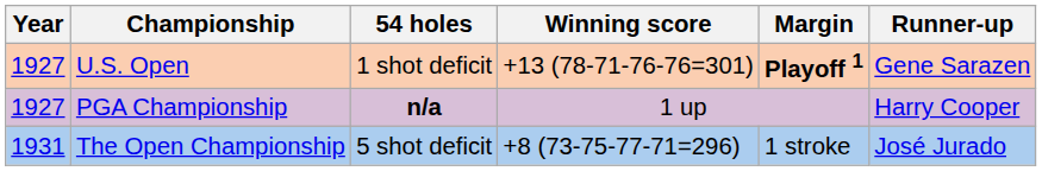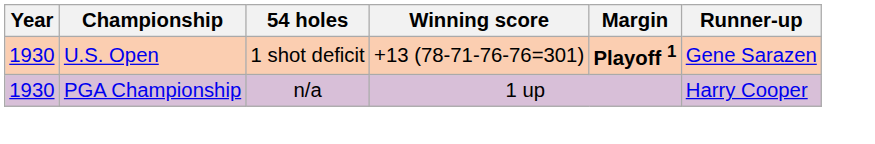 <table class="wikitable">
 <tr>
 <th>Year</th>
 <th>Championship</th>
 <th>54 holes</th>
 <th>Winning score</th>
 <th>Margin</th>
 <th>Runner-up</th>
 </tr>
 <tr style="background:#FBCEB1;">
-<td><a href='#'>1927</a></td>
+<td><a href='#'>1930</a></td>
 <td><a href='#'>U.S. Open</a></td>
 <td>1 shot deficit</td>
 <td>+13 (78-71-76-76=301)</td>
 <td><strong>Playoff <sup>1</sup></strong></td>
 <td> <a href='#'>Gene Sarazen</a></td>
 </tr>
 <tr style="background:#D8BFD8;">
-<td><a href='#'>1927</a></td>
+<td><a href='#'>1930</a></td>
 <td><a href='#'>PGA Championship</a></td>
-<td align=center><strong>n/a</strong></td>
+<td align=center>n/a</td>
 <td colspan=2 align=center>1 up</td>
 <td> <a href='#'>Harry Cooper</a></td>
 </tr>
-<tr style="background:#ABCDEF;">
-<td><a href='#'>1931</a></td>
-<td><a href='#'>The Open Championship</a></td>
-<td>5 shot deficit</td>
-<td>+8 (73-75-77-71=296)</td>
-<td>1 stroke</td>
-<td> <a href='#'>José Jurado</a></td>
-</tr>
 </table>
